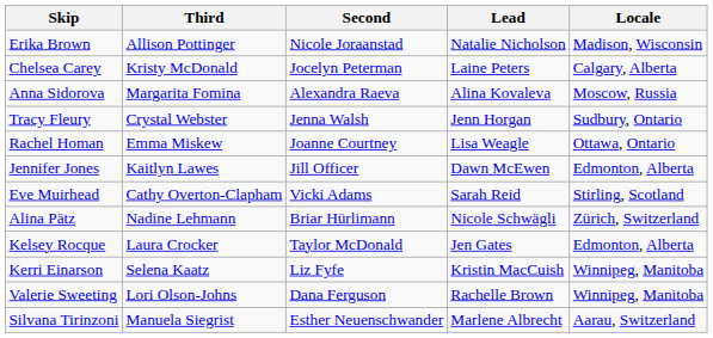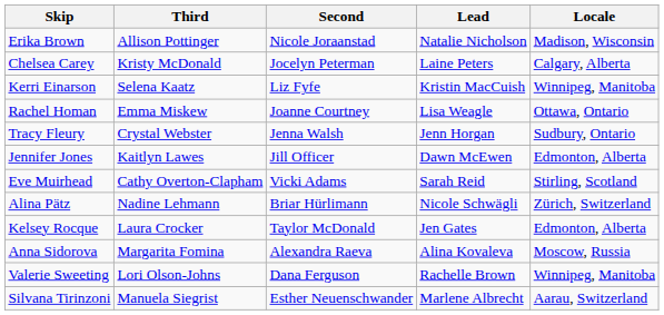 <table class=wikitable>
 <tr>
 <th>Skip</th>
 <th>Third</th>
 <th>Second</th>
 <th>Lead</th>
 <th>Locale</th>
 </tr>
 <tr>
 <td><a href='#'>Erika Brown</a></td>
 <td><a href='#'>Allison Pottinger</a></td>
 <td><a href='#'>Nicole Joraanstad</a></td>
 <td><a href='#'>Natalie Nicholson</a></td>
 <td> <a href='#'>Madison</a>, <a href='#'>Wisconsin</a></td>
 </tr>
 <tr>
 <td><a href='#'>Chelsea Carey</a></td>
 <td><a href='#'>Kristy McDonald</a></td>
 <td><a href='#'>Jocelyn Peterman</a></td>
 <td><a href='#'>Laine Peters</a></td>
 <td> <a href='#'>Calgary</a>, <a href='#'>Alberta</a></td>
 </tr>
 <tr>
-<td><a href='#'>Anna Sidorova</a></td>
-<td><a href='#'>Margarita Fomina</a></td>
-<td><a href='#'>Alexandra Raeva</a></td>
-<td><a href='#'>Alina Kovaleva</a></td>
-<td> <a href='#'>Moscow</a>, <a href='#'>Russia</a></td>
+<td><a href='#'>Kerri Einarson</a></td>
+<td><a href='#'>Selena Kaatz</a></td>
+<td><a href='#'>Liz Fyfe</a></td>
+<td><a href='#'>Kristin MacCuish</a></td>
+<td> <a href='#'>Winnipeg</a>, <a href='#'>Manitoba</a></td>
+</tr>
+<tr>
+<td><a href='#'>Rachel Homan</a></td>
+<td><a href='#'>Emma Miskew</a></td>
+<td><a href='#'>Joanne Courtney</a></td>
+<td><a href='#'>Lisa Weagle</a></td>
+<td> <a href='#'>Ottawa</a>, <a href='#'>Ontario</a></td>
 </tr>
 <tr>
 <td><a href='#'>Tracy Fleury</a></td>
 <td><a href='#'>Crystal Webster</a></td>
 <td><a href='#'>Jenna Walsh</a></td>
 <td><a href='#'>Jenn Horgan</a></td>
 <td> <a href='#'>Sudbury</a>, <a href='#'>Ontario</a></td>
-</tr>
-<tr>
-<td><a href='#'>Rachel Homan</a></td>
-<td><a href='#'>Emma Miskew</a></td>
-<td><a href='#'>Joanne Courtney</a></td>
-<td><a href='#'>Lisa Weagle</a></td>
-<td> <a href='#'>Ottawa</a>, <a href='#'>Ontario</a></td>
 </tr>
 <tr>
 <td><a href='#'>Jennifer Jones</a></td>
 <td><a href='#'>Kaitlyn Lawes</a></td>
 <td><a href='#'>Jill Officer</a></td>
 <td><a href='#'>Dawn McEwen</a></td>
 <td> <a href='#'>Edmonton</a>, <a href='#'>Alberta</a></td>
 </tr>
 <tr>
 <td><a href='#'>Eve Muirhead</a></td>
 <td><a href='#'>Cathy Overton-Clapham</a></td>
 <td><a href='#'>Vicki Adams</a></td>
 <td><a href='#'>Sarah Reid</a></td>
 <td> <a href='#'>Stirling</a>, <a href='#'>Scotland</a></td>
 </tr>
 <tr>
 <td><a href='#'>Alina Pätz</a></td>
 <td><a href='#'>Nadine Lehmann</a></td>
 <td><a href='#'>Briar Hürlimann</a></td>
 <td><a href='#'>Nicole Schwägli</a></td>
 <td> <a href='#'>Zürich</a>, <a href='#'>Switzerland</a></td>
 </tr>
 <tr>
 <td><a href='#'>Kelsey Rocque</a></td>
 <td><a href='#'>Laura Crocker</a></td>
 <td><a href='#'>Taylor McDonald</a></td>
 <td><a href='#'>Jen Gates</a></td>
 <td> <a href='#'>Edmonton</a>, <a href='#'>Alberta</a></td>
 </tr>
 <tr>
-<td><a href='#'>Kerri Einarson</a></td>
-<td><a href='#'>Selena Kaatz</a></td>
-<td><a href='#'>Liz Fyfe</a></td>
-<td><a href='#'>Kristin MacCuish</a></td>
-<td> <a href='#'>Winnipeg</a>, <a href='#'>Manitoba</a></td>
+<td><a href='#'>Anna Sidorova</a></td>
+<td><a href='#'>Margarita Fomina</a></td>
+<td><a href='#'>Alexandra Raeva</a></td>
+<td><a href='#'>Alina Kovaleva</a></td>
+<td> <a href='#'>Moscow</a>, <a href='#'>Russia</a></td>
 </tr>
 <tr>
 <td><a href='#'>Valerie Sweeting</a></td>
 <td><a href='#'>Lori Olson-Johns</a></td>
 <td><a href='#'>Dana Ferguson</a></td>
 <td><a href='#'>Rachelle Brown</a></td>
 <td> <a href='#'>Winnipeg</a>, <a href='#'>Manitoba</a></td>
 </tr>
 <tr>
 <td><a href='#'>Silvana Tirinzoni</a></td>
 <td><a href='#'>Manuela Siegrist</a></td>
 <td><a href='#'>Esther Neuenschwander</a></td>
 <td><a href='#'>Marlene Albrecht</a></td>
 <td> <a href='#'>Aarau</a>, <a href='#'>Switzerland</a></td>
 </tr>
 </table>
